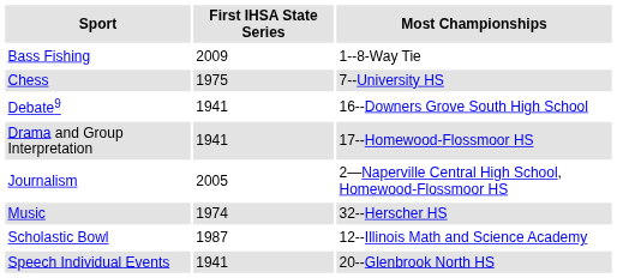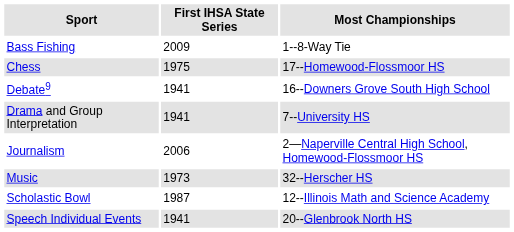 <table border="0" cellspacing="3" cellpadding="3">
 <tr style="background: #e3e3e3;">
 <th width="200">Sport</th>
 <th width="150">First IHSA State Series</th>
 <th width="300">Most Championships</th>
 </tr>
 <tr>
 <td><a href='#'>Bass Fishing</a></td>
 <td>2009</td>
 <td>1--8-Way Tie</td>
 </tr>
 <tr style="background: #e3e3e3;">
 <td><a href='#'>Chess</a></td>
 <td>1975</td>
-<td>7--<a href='#'>University HS</a></td>
+<td>17--<a href='#'>Homewood-Flossmoor HS</a></td>
 </tr>
 <tr>
 <td><a href='#'>Debate</a><a href='#'><sup>9</sup></a></td>
 <td>1941</td>
 <td>16--<a href='#'>Downers Grove South High School</a></td>
 </tr>
 <tr style="background: #e3e3e3;">
 <td><a href='#'>Drama</a> and Group Interpretation</td>
 <td>1941</td>
-<td>17--<a href='#'>Homewood-Flossmoor HS</a></td>
+<td>7--<a href='#'>University HS</a></td>
 </tr>
 <tr>
 <td><a href='#'>Journalism</a></td>
-<td>2005</td>
+<td>2006</td>
 <td>2—<a href='#'>Naperville Central High School</a>, <a href='#'>Homewood-Flossmoor HS</a></td>
 </tr>
 <tr style="background: #e3e3e3;">
 <td><a href='#'>Music</a></td>
-<td>1974</td>
+<td>1973</td>
 <td>32--<a href='#'>Herscher HS</a></td>
 </tr>
 <tr>
 <td><a href='#'>Scholastic Bowl</a></td>
 <td>1987</td>
 <td>12--<a href='#'>Illinois Math and Science Academy</a></td>
 </tr>
 <tr style="background: #e3e3e3;">
 <td><a href='#'>Speech Individual Events</a></td>
 <td>1941</td>
 <td>20--<a href='#'>Glenbrook North HS</a></td>
 </tr>
 <tr>
 </tr>
 </table>
